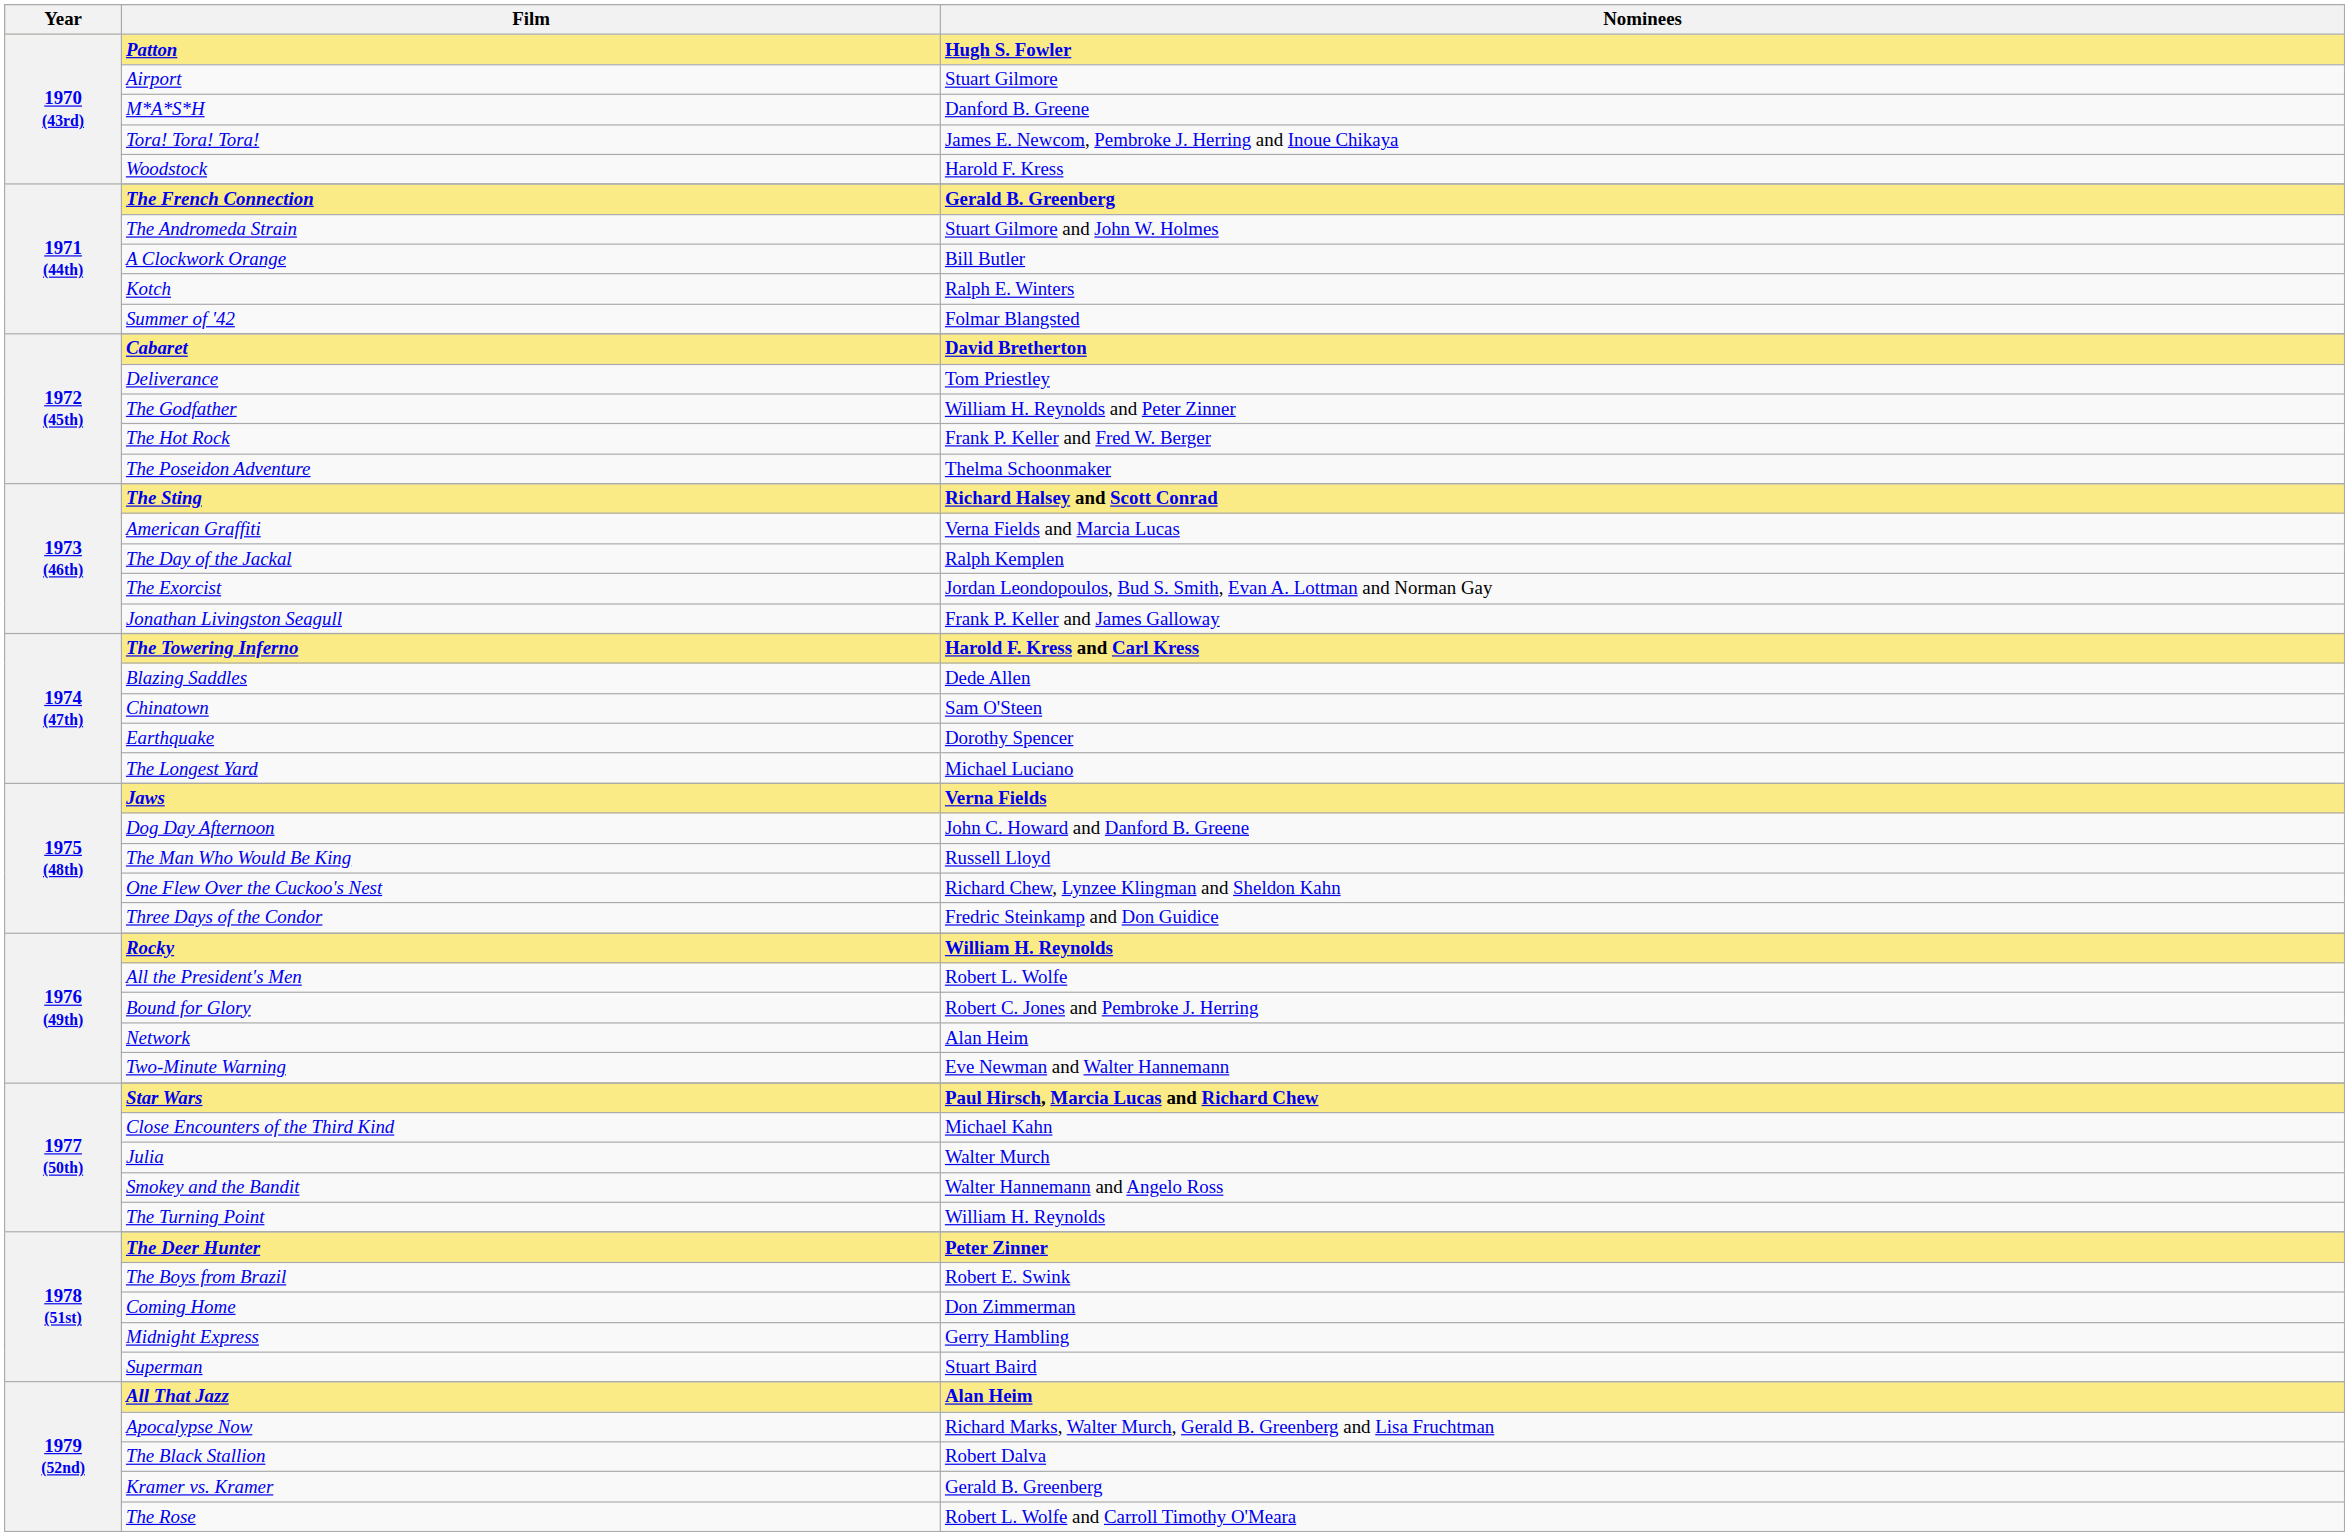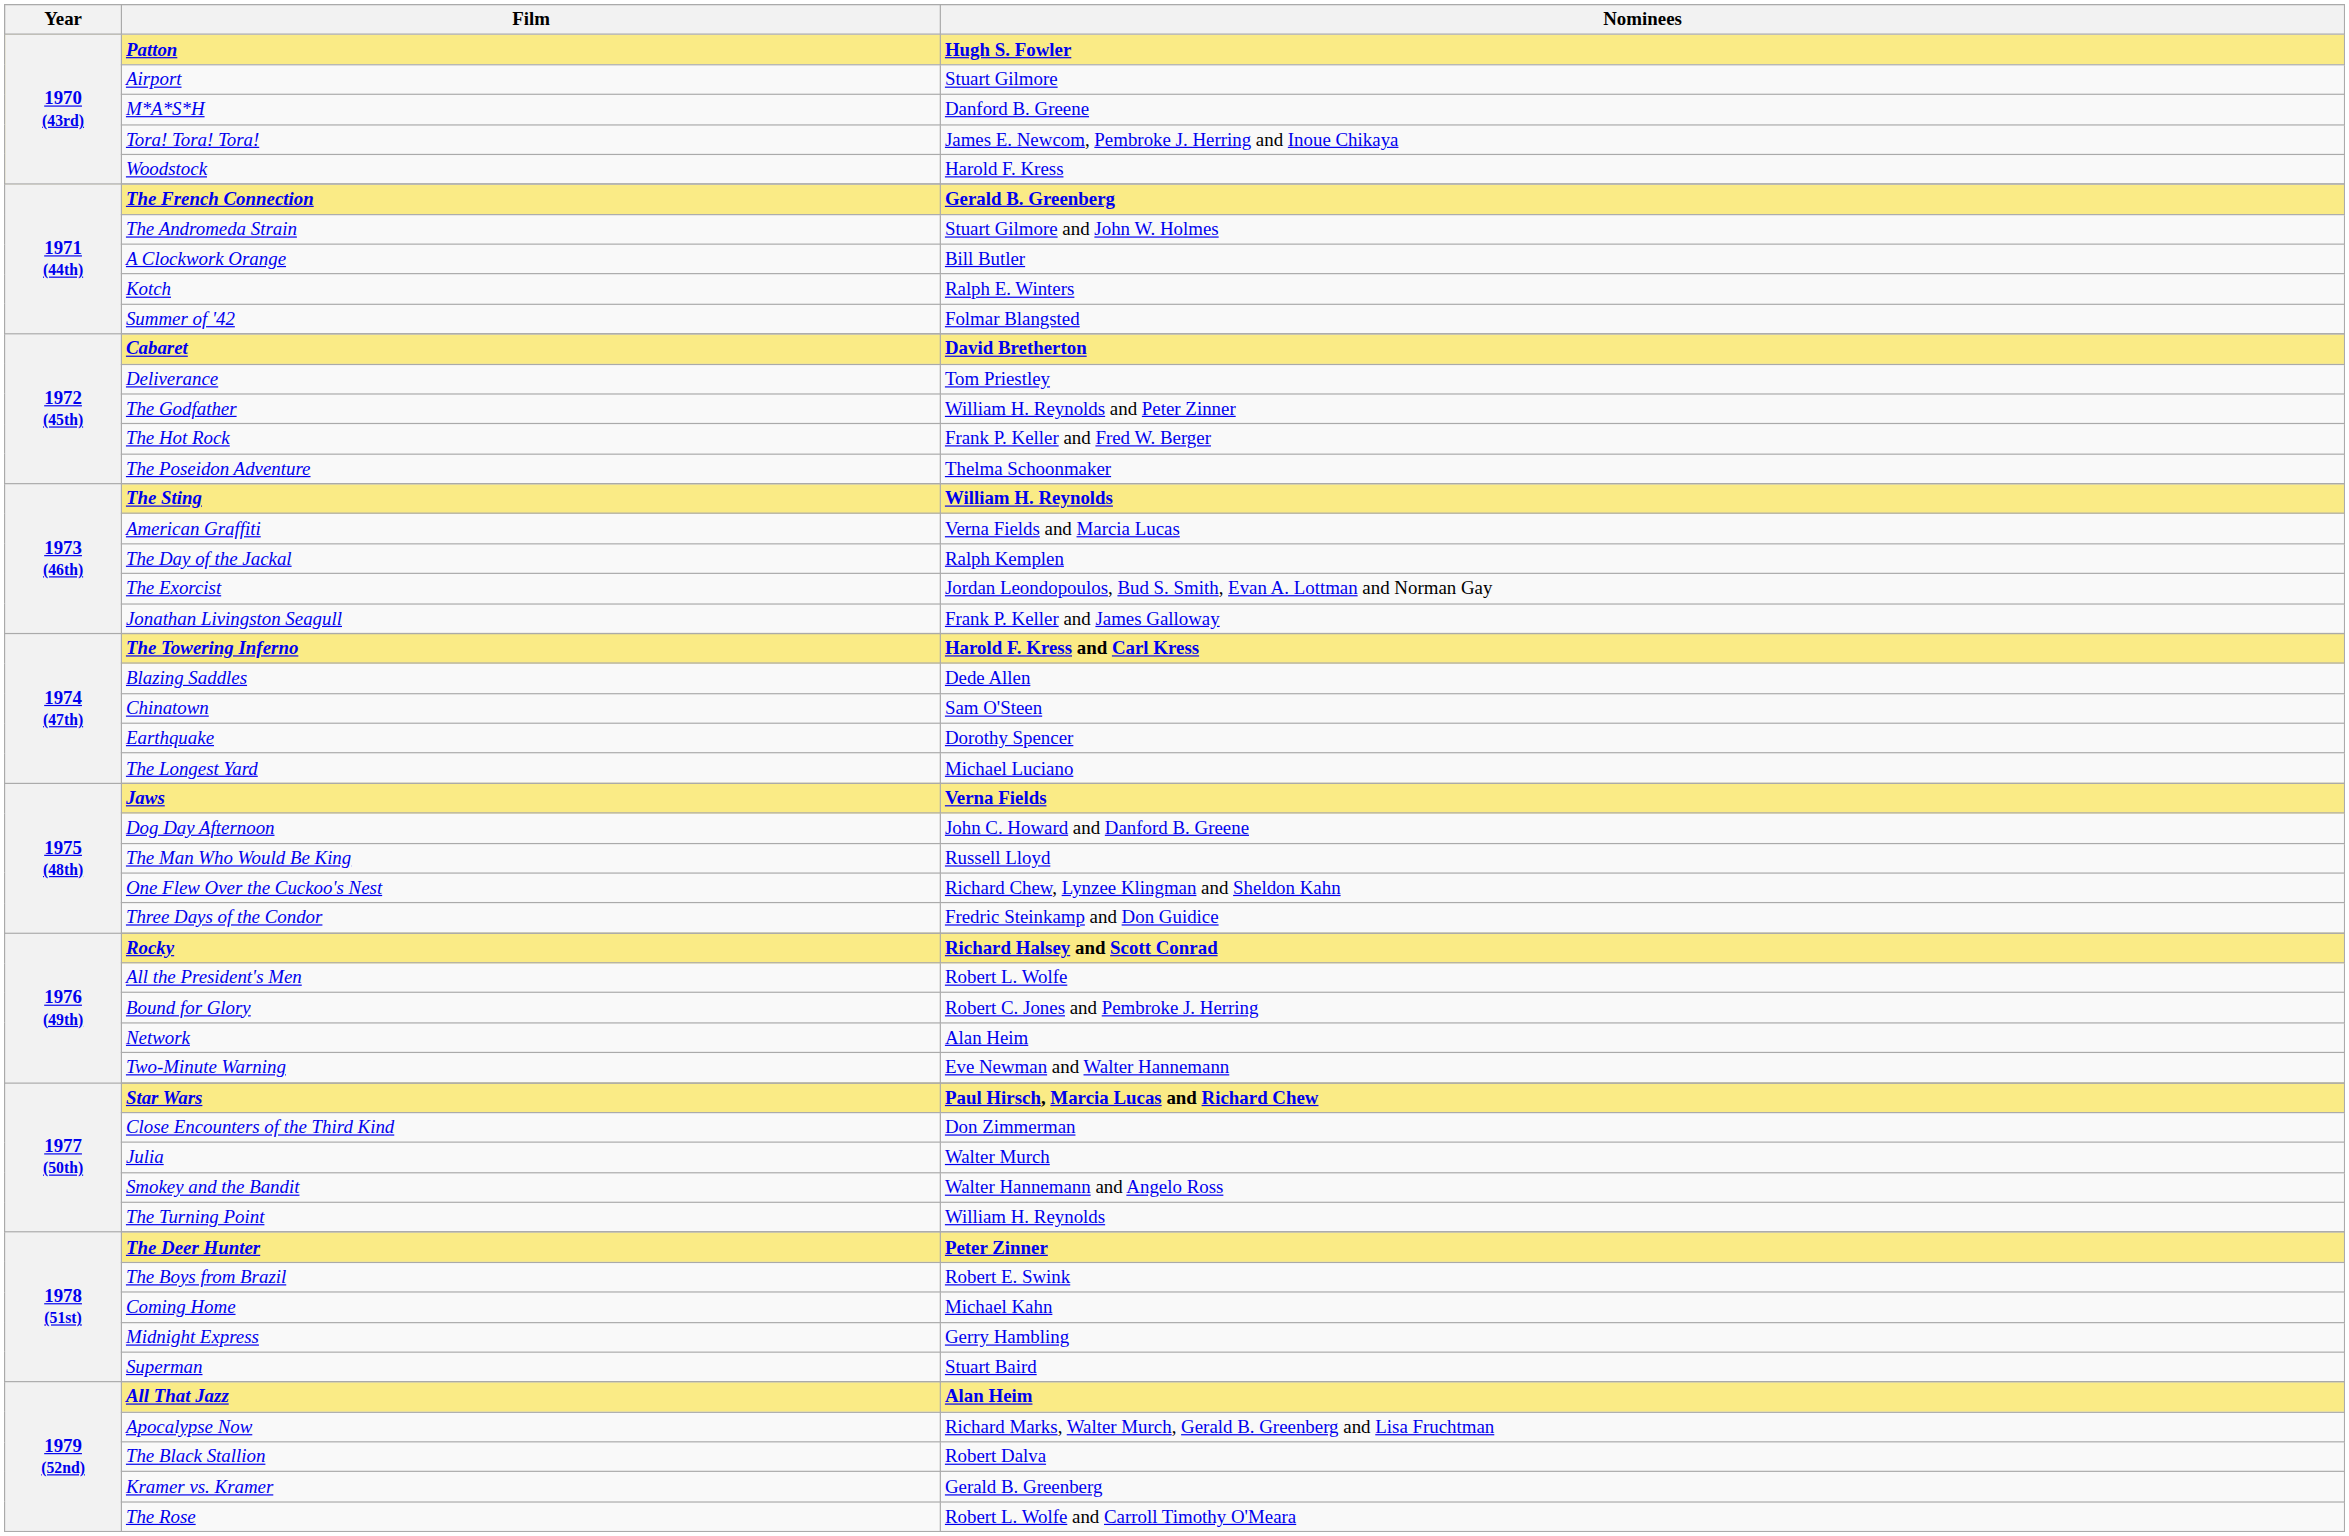 <table class="wikitable" style="width:100%">
 <tr bgcolor="#bebebe">
 <th width="5%">Year</th>
 <th width="35%">Film</th>
 <th width="60%">Nominees</th>
 </tr>
 <tr style="background:#FAEB86">
 <th rowspan="5"><a href='#'>1970</a><br><small><a href='#'>(43rd)</a></small></th>
 <td><strong><em><a href='#'>Patton</a></em></strong></td>
 <td><strong><a href='#'>Hugh S. Fowler</a></strong></td>
 </tr>
 <tr>
 <td><em><a href='#'>Airport</a></em></td>
 <td><a href='#'>Stuart Gilmore</a></td>
 </tr>
 <tr>
 <td><em><a href='#'>M*A*S*H</a></em></td>
 <td><a href='#'>Danford B. Greene</a></td>
 </tr>
 <tr>
 <td><em><a href='#'>Tora! Tora! Tora!</a></em></td>
 <td><a href='#'>James E. Newcom</a>, <a href='#'>Pembroke J. Herring</a> and <a href='#'>Inoue Chikaya</a></td>
 </tr>
 <tr>
 <td><em><a href='#'>Woodstock</a></em></td>
 <td><a href='#'>Harold F. Kress</a></td>
 </tr>
 <tr>
 <th rowspan="6" style="text-align:center"><a href='#'>1971</a><br><small><a href='#'>(44th)</a></small></th>
 </tr>
 <tr style="background:#FAEB86">
 <td><strong><em><a href='#'>The French Connection</a></em></strong></td>
 <td><strong><a href='#'>Gerald B. Greenberg</a></strong></td>
 </tr>
 <tr>
 <td><em><a href='#'>The Andromeda Strain</a></em></td>
 <td><a href='#'>Stuart Gilmore</a>  and <a href='#'>John W. Holmes</a></td>
 </tr>
 <tr>
 <td><em><a href='#'>A Clockwork Orange</a></em></td>
 <td><a href='#'>Bill Butler</a></td>
 </tr>
 <tr>
 <td><em><a href='#'>Kotch</a></em></td>
 <td><a href='#'>Ralph E. Winters</a></td>
 </tr>
 <tr>
 <td><em><a href='#'>Summer of '42</a></em></td>
 <td><a href='#'>Folmar Blangsted</a></td>
 </tr>
 <tr>
 <th rowspan="6" style="text-align:center"><a href='#'>1972</a><br><small><a href='#'>(45th)</a></small></th>
 </tr>
 <tr style="background:#FAEB86">
 <td><strong><em><a href='#'>Cabaret</a></em></strong></td>
 <td><strong><a href='#'>David Bretherton</a></strong></td>
 </tr>
 <tr>
 <td><em><a href='#'>Deliverance</a></em></td>
 <td><a href='#'>Tom Priestley</a></td>
 </tr>
 <tr>
 <td><em><a href='#'>The Godfather</a></em></td>
 <td><a href='#'>William H. Reynolds</a> and <a href='#'>Peter Zinner</a></td>
 </tr>
 <tr>
 <td><em><a href='#'>The Hot Rock</a></em></td>
 <td><a href='#'>Frank P. Keller</a> and <a href='#'>Fred W. Berger</a></td>
 </tr>
 <tr>
 <td><em><a href='#'>The Poseidon Adventure</a></em></td>
 <td><a href='#'>Thelma Schoonmaker</a></td>
 </tr>
 <tr>
 <th rowspan="6" style="text-align:center"><a href='#'>1973</a><br><small><a href='#'>(46th)</a></small></th>
 </tr>
 <tr style="background:#FAEB86">
 <td><strong><em><a href='#'>The Sting</a></em></strong></td>
-<td><strong><a href='#'>Richard Halsey</a> and <a href='#'>Scott Conrad</a></strong></td>
+<td><strong><a href='#'>William H. Reynolds</a></strong></td>
 </tr>
 <tr>
 <td><em><a href='#'>American Graffiti</a></em></td>
 <td><a href='#'>Verna Fields</a> and <a href='#'>Marcia Lucas</a></td>
 </tr>
 <tr>
 <td><em><a href='#'>The Day of the Jackal</a></em></td>
 <td><a href='#'>Ralph Kemplen</a></td>
 </tr>
 <tr>
 <td><em><a href='#'>The Exorcist</a></em></td>
 <td><a href='#'>Jordan Leondopoulos</a>, <a href='#'>Bud S. Smith</a>, <a href='#'>Evan A. Lottman</a> and Norman Gay</td>
 </tr>
 <tr>
 <td><em><a href='#'>Jonathan Livingston Seagull</a></em></td>
 <td><a href='#'>Frank P. Keller</a> and <a href='#'>James Galloway</a></td>
 </tr>
 <tr>
 <th rowspan="6" style="text-align:center"><a href='#'>1974</a><br><small><a href='#'>(47th)</a></small></th>
 </tr>
 <tr style="background:#FAEB86">
 <td><strong><em><a href='#'>The Towering Inferno</a></em></strong></td>
 <td><strong><a href='#'>Harold F. Kress</a> and <a href='#'>Carl Kress</a></strong></td>
 </tr>
 <tr>
 <td><em><a href='#'>Blazing Saddles</a></em></td>
 <td><a href='#'>Dede Allen</a></td>
 </tr>
 <tr>
 <td><em><a href='#'>Chinatown</a></em></td>
 <td><a href='#'>Sam O'Steen</a></td>
 </tr>
 <tr>
 <td><em><a href='#'>Earthquake</a></em></td>
 <td><a href='#'>Dorothy Spencer</a></td>
 </tr>
 <tr>
 <td><em><a href='#'>The Longest Yard</a></em></td>
 <td><a href='#'>Michael Luciano</a></td>
 </tr>
 <tr>
 <th rowspan="6" style="text-align:center"><a href='#'>1975</a><br><small><a href='#'>(48th)</a></small></th>
 </tr>
 <tr style="background:#FAEB86">
 <td><strong><em><a href='#'>Jaws</a></em></strong></td>
 <td><strong><a href='#'>Verna Fields</a></strong></td>
 </tr>
 <tr>
 <td><em><a href='#'>Dog Day Afternoon</a></em></td>
 <td><a href='#'>John C. Howard</a> and <a href='#'>Danford B. Greene</a></td>
 </tr>
 <tr>
 <td><em><a href='#'>The Man Who Would Be King</a></em></td>
 <td><a href='#'>Russell Lloyd</a></td>
 </tr>
 <tr>
 <td><em><a href='#'>One Flew Over the Cuckoo's Nest</a></em></td>
 <td><a href='#'>Richard Chew</a>, <a href='#'>Lynzee Klingman</a> and <a href='#'>Sheldon Kahn</a></td>
 </tr>
 <tr>
 <td><em><a href='#'>Three Days of the Condor</a></em></td>
 <td><a href='#'>Fredric Steinkamp</a> and <a href='#'>Don Guidice</a></td>
 </tr>
 <tr>
 <th rowspan="6" style="text-align:center"><a href='#'>1976</a><br><small><a href='#'>(49th)</a></small></th>
 </tr>
 <tr style="background:#FAEB86">
 <td><strong><em><a href='#'>Rocky</a></em></strong></td>
-<td><strong><a href='#'>William H. Reynolds</a></strong></td>
+<td><strong><a href='#'>Richard Halsey</a> and <a href='#'>Scott Conrad</a></strong></td>
 </tr>
 <tr>
 <td><em><a href='#'>All the President's Men</a></em></td>
 <td><a href='#'>Robert L. Wolfe</a></td>
 </tr>
 <tr>
 <td><em><a href='#'>Bound for Glory</a></em></td>
 <td><a href='#'>Robert C. Jones</a> and <a href='#'>Pembroke J. Herring</a></td>
 </tr>
 <tr>
 <td><em><a href='#'>Network</a></em></td>
 <td><a href='#'>Alan Heim</a></td>
 </tr>
 <tr>
 <td><em><a href='#'>Two-Minute Warning</a></em></td>
 <td><a href='#'>Eve Newman</a> and <a href='#'>Walter Hannemann</a></td>
 </tr>
 <tr>
 <th rowspan="6" style="text-align:center"><a href='#'>1977</a><br><small><a href='#'>(50th)</a></small></th>
 </tr>
 <tr style="background:#FAEB86">
 <td><strong><em><a href='#'>Star Wars</a></em></strong></td>
 <td><strong><a href='#'>Paul Hirsch</a>, <a href='#'>Marcia Lucas</a> and <a href='#'>Richard Chew</a></strong></td>
 </tr>
 <tr>
 <td><em><a href='#'>Close Encounters of the Third Kind</a></em></td>
-<td><a href='#'>Michael Kahn</a></td>
+<td><a href='#'>Don Zimmerman</a></td>
 </tr>
 <tr>
 <td><em><a href='#'>Julia</a></em></td>
 <td><a href='#'>Walter Murch</a> </td>
 </tr>
 <tr>
 <td><em><a href='#'>Smokey and the Bandit</a></em></td>
 <td><a href='#'>Walter Hannemann</a> and <a href='#'>Angelo Ross</a></td>
 </tr>
 <tr>
 <td><em><a href='#'>The Turning Point</a></em></td>
 <td><a href='#'>William H. Reynolds</a></td>
 </tr>
 <tr>
 <th rowspan="6" style="text-align:center"><a href='#'>1978</a><br><small><a href='#'>(51st)</a></small></th>
 </tr>
 <tr style="background:#FAEB86">
 <td><strong><em><a href='#'>The Deer Hunter</a></em></strong></td>
 <td><strong><a href='#'>Peter Zinner</a></strong></td>
 </tr>
 <tr>
 <td><em><a href='#'>The Boys from Brazil</a></em></td>
 <td><a href='#'>Robert E. Swink</a></td>
 </tr>
 <tr>
 <td><em><a href='#'>Coming Home</a></em></td>
-<td><a href='#'>Don Zimmerman</a></td>
+<td><a href='#'>Michael Kahn</a></td>
 </tr>
 <tr>
 <td><em><a href='#'>Midnight Express</a></em></td>
 <td><a href='#'>Gerry Hambling</a></td>
 </tr>
 <tr>
 <td><em><a href='#'>Superman</a></em></td>
 <td><a href='#'>Stuart Baird</a></td>
 </tr>
 <tr>
 <th rowspan="6" style="text-align:center"><a href='#'>1979</a><br><small><a href='#'>(52nd)</a></small></th>
 </tr>
 <tr style="background:#FAEB86">
 <td><strong><em><a href='#'>All That Jazz</a></em></strong></td>
 <td><strong><a href='#'>Alan Heim</a></strong></td>
 </tr>
 <tr>
 <td><em><a href='#'>Apocalypse Now</a></em></td>
 <td><a href='#'>Richard Marks</a>, <a href='#'>Walter Murch</a>, <a href='#'>Gerald B. Greenberg</a> and <a href='#'>Lisa Fruchtman</a></td>
 </tr>
 <tr>
 <td><em><a href='#'>The Black Stallion</a></em></td>
 <td><a href='#'>Robert Dalva</a></td>
 </tr>
 <tr>
 <td><em><a href='#'>Kramer vs. Kramer</a></em></td>
 <td><a href='#'>Gerald B. Greenberg</a></td>
 </tr>
 <tr>
 <td><em><a href='#'>The Rose</a></em></td>
 <td><a href='#'>Robert L. Wolfe</a> and <a href='#'>Carroll Timothy O'Meara</a></td>
 </tr>
 </table>
